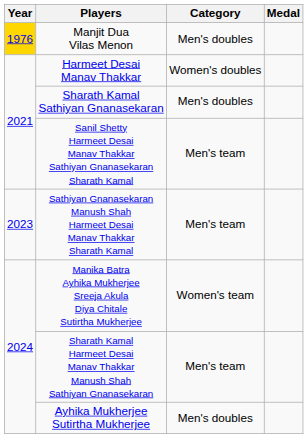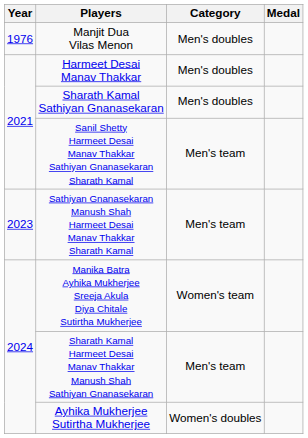 <table class="wikitable sortable" style="text-align:center">
 <tr>
 <th>Year</th>
 <th>Players</th>
 <th>Category</th>
 <th>Medal</th>
 </tr>
 <tr>
-<td style="background: gold;"><a href='#'>1976</a></td>
+<td><a href='#'>1976</a></td>
 <td>Manjit Dua<br>Vilas Menon</td>
 <td>Men's doubles</td>
 <td></td>
 </tr>
 <tr>
 <td rowspan=3><a href='#'>2021</a></td>
 <td><a href='#'>Harmeet Desai</a><br><a href='#'>Manav Thakkar</a></td>
-<td>Women's doubles</td>
+<td>Men's doubles</td>
 <td></td>
 </tr>
 <tr>
 <td><a href='#'>Sharath Kamal</a><br><a href='#'>Sathiyan Gnanasekaran</a></td>
 <td>Men's doubles</td>
 <td></td>
 </tr>
 <tr>
 <td><small><a href='#'>Sanil Shetty</a><br><a href='#'>Harmeet Desai</a><br><a href='#'>Manav Thakkar</a><br><a href='#'>Sathiyan Gnanasekaran</a><br><a href='#'>Sharath Kamal</a></small></td>
 <td>Men's team</td>
 <td></td>
 </tr>
 <tr>
 <td><a href='#'>2023</a></td>
 <td><small><a href='#'>Sathiyan Gnanasekaran</a><br><a href='#'>Manush Shah</a><br><a href='#'>Harmeet Desai</a><br><a href='#'>Manav Thakkar</a><br><a href='#'>Sharath Kamal</a></small></td>
 <td>Men's team</td>
 <td></td>
 </tr>
 <tr>
 <td rowspan=3><a href='#'>2024</a></td>
 <td><small><a href='#'>Manika Batra</a><br><a href='#'>Ayhika Mukherjee</a><br><a href='#'>Sreeja Akula</a><br><a href='#'>Diya Chitale</a><br><a href='#'>Sutirtha Mukherjee</a></small></td>
 <td>Women's team</td>
 <td></td>
 </tr>
 <tr>
 <td><small><a href='#'>Sharath Kamal</a><br><a href='#'>Harmeet Desai</a><br><a href='#'>Manav Thakkar</a><br><a href='#'>Manush Shah</a><br><a href='#'>Sathiyan Gnanasekaran</a></small></td>
 <td>Men's team</td>
 <td></td>
 </tr>
 <tr>
 <td><a href='#'>Ayhika Mukherjee</a><br><a href='#'>Sutirtha Mukherjee</a></td>
-<td>Men's doubles</td>
+<td>Women's doubles</td>
 <td></td>
 </tr>
 </table>
